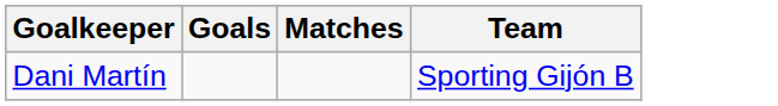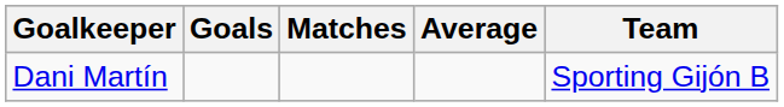 <table class="wikitable sortable" class="wikitable">
 <tr style="background:#ccc; text-align:center;">
 <th>Goalkeeper</th>
 <th>Goals</th>
 <th>Matches</th>
+<th>Average</th>
 <th>Team</th>
 </tr>
 <tr>
 <td> <a href='#'>Dani Martín</a></td>
 <td></td>
 <td></td>
+<td></td>
 <td><a href='#'>Sporting Gijón B</a></td>
 </tr>
 </table>
